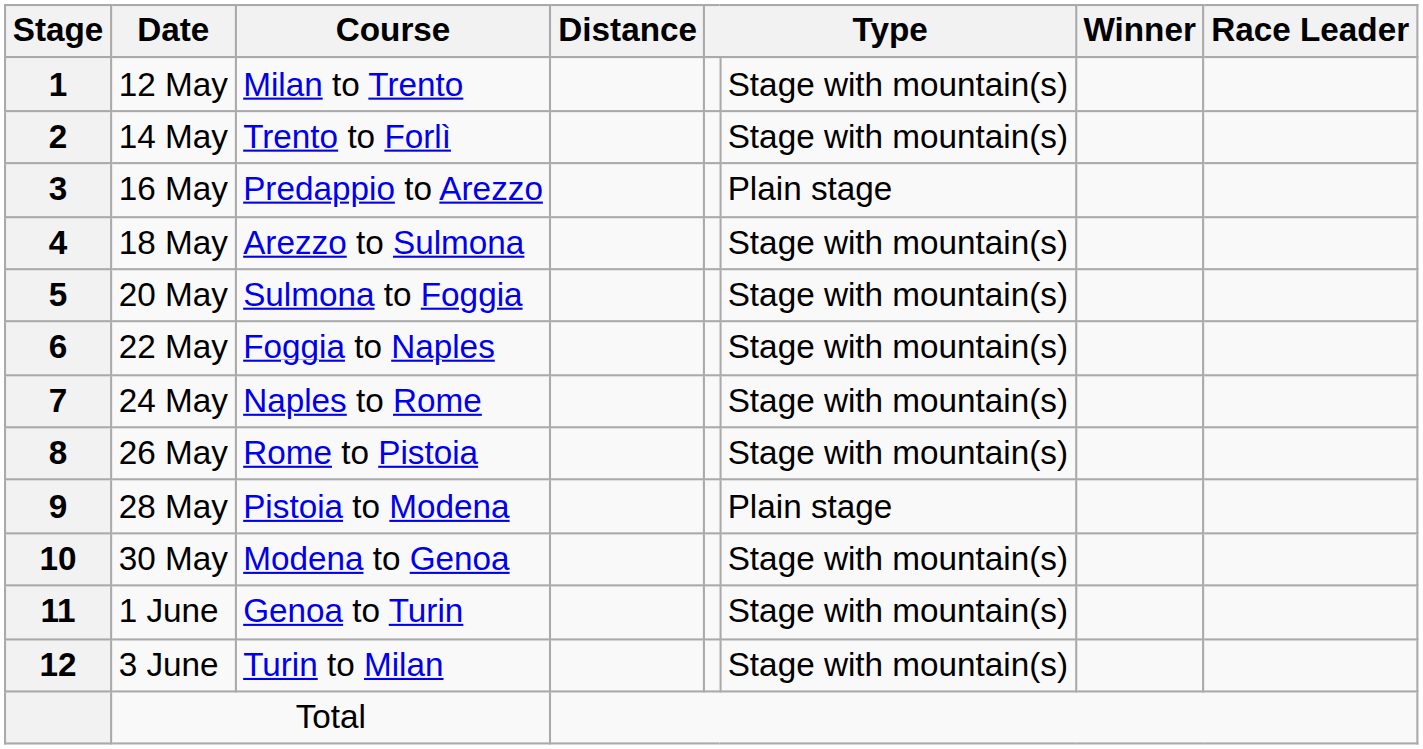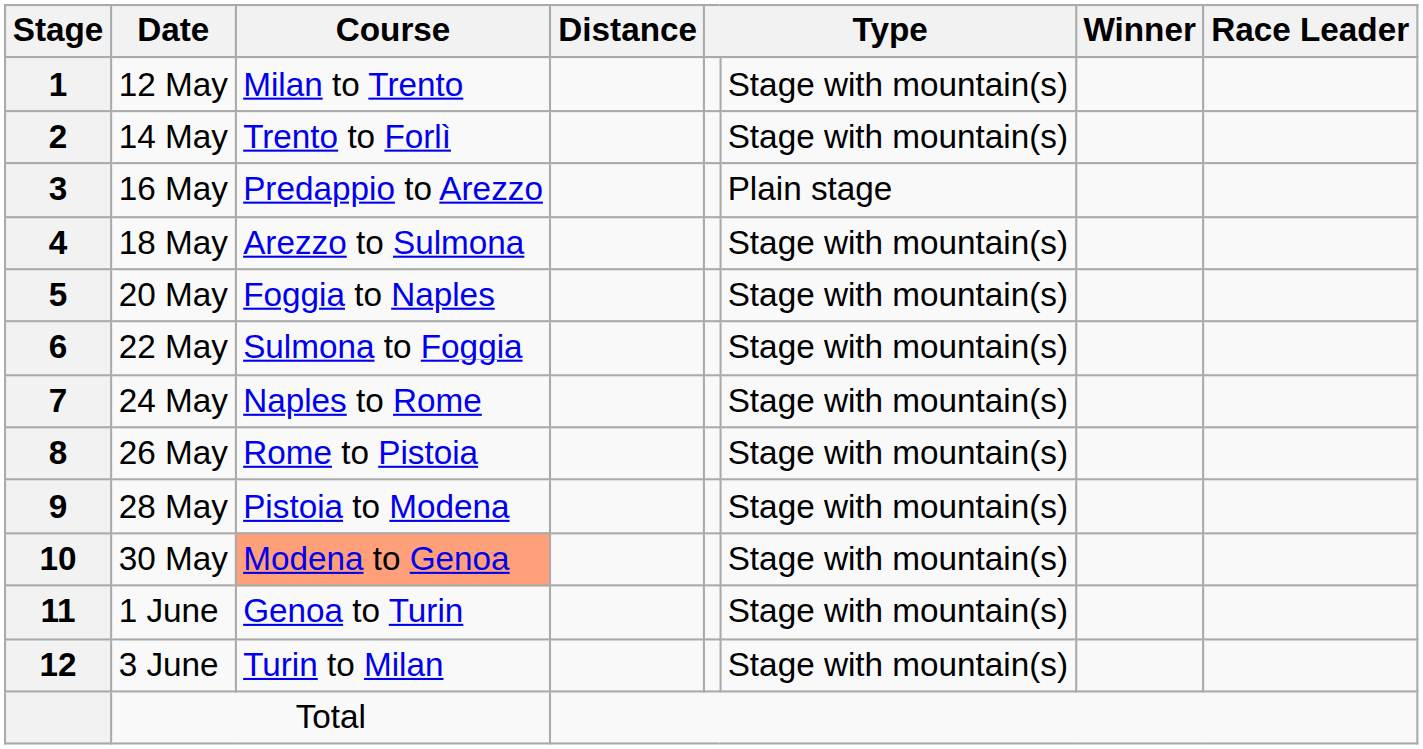 <table class="wikitable">
 <tr style="background:#efefef;">
 <th>Stage</th>
 <th>Date</th>
 <th>Course</th>
 <th>Distance</th>
 <th colspan="2">Type</th>
 <th>Winner</th>
 <th>Race Leader</th>
 </tr>
 <tr>
 <th style="text-align:center">1</th>
 <td>12 May</td>
 <td><a href='#'>Milan</a> to <a href='#'>Trento</a></td>
 <td></td>
 <td style="text-align:center;"></td>
 <td>Stage with mountain(s)</td>
 <td></td>
 <td></td>
 </tr>
 <tr>
 <th style="text-align:center">2</th>
 <td>14 May</td>
 <td><a href='#'>Trento</a> to <a href='#'>Forlì</a></td>
 <td></td>
 <td style="text-align:center;"></td>
 <td>Stage with mountain(s)</td>
 <td></td>
 <td></td>
 </tr>
 <tr>
 <th style="text-align:center">3</th>
 <td>16 May</td>
 <td><a href='#'>Predappio</a> to <a href='#'>Arezzo</a></td>
 <td></td>
 <td style="text-align:center;"></td>
 <td>Plain stage</td>
 <td></td>
 <td></td>
 </tr>
 <tr>
 <th style="text-align:center">4</th>
 <td>18 May</td>
 <td><a href='#'>Arezzo</a> to <a href='#'>Sulmona</a></td>
 <td></td>
 <td style="text-align:center;"></td>
 <td>Stage with mountain(s)</td>
 <td></td>
 <td></td>
 </tr>
 <tr>
 <th style="text-align:center">5</th>
 <td>20 May</td>
-<td><a href='#'>Sulmona</a> to <a href='#'>Foggia</a></td>
+<td><a href='#'>Foggia</a> to <a href='#'>Naples</a></td>
 <td></td>
 <td style="text-align:center;"></td>
 <td>Stage with mountain(s)</td>
 <td></td>
 <td></td>
 </tr>
 <tr>
 <th style="text-align:center">6</th>
 <td>22 May</td>
-<td><a href='#'>Foggia</a> to <a href='#'>Naples</a></td>
+<td><a href='#'>Sulmona</a> to <a href='#'>Foggia</a></td>
 <td></td>
 <td style="text-align:center;"></td>
 <td>Stage with mountain(s)</td>
 <td></td>
 <td></td>
 </tr>
 <tr>
 <th style="text-align:center">7</th>
 <td>24 May</td>
 <td><a href='#'>Naples</a> to <a href='#'>Rome</a></td>
 <td></td>
 <td style="text-align:center;"></td>
 <td>Stage with mountain(s)</td>
 <td></td>
 <td></td>
 </tr>
 <tr>
 <th style="text-align:center">8</th>
 <td>26 May</td>
 <td><a href='#'>Rome</a> to <a href='#'>Pistoia</a></td>
 <td></td>
 <td style="text-align:center;"></td>
 <td>Stage with mountain(s)</td>
 <td></td>
 <td></td>
 </tr>
 <tr>
 <th style="text-align:center">9</th>
 <td>28 May</td>
 <td><a href='#'>Pistoia</a> to <a href='#'>Modena</a></td>
 <td></td>
 <td style="text-align:center;"></td>
-<td>Plain stage</td>
+<td>Stage with mountain(s)</td>
 <td></td>
 <td></td>
 </tr>
 <tr>
 <th style="text-align:center">10</th>
 <td>30 May</td>
-<td><a href='#'>Modena</a> to <a href='#'>Genoa</a></td>
+<td style="background: lightsalmon;"><a href='#'>Modena</a> to <a href='#'>Genoa</a></td>
 <td></td>
 <td style="text-align:center;"></td>
 <td>Stage with mountain(s)</td>
 <td></td>
 <td></td>
 </tr>
 <tr>
 <th style="text-align:center">11</th>
 <td>1 June</td>
 <td><a href='#'>Genoa</a> to <a href='#'>Turin</a></td>
 <td></td>
 <td style="text-align:center;"></td>
 <td>Stage with mountain(s)</td>
 <td></td>
 <td></td>
 </tr>
 <tr>
 <th style="text-align:center">12</th>
 <td>3 June</td>
 <td><a href='#'>Turin</a> to <a href='#'>Milan</a></td>
 <td></td>
 <td style="text-align:center;"></td>
 <td>Stage with mountain(s)</td>
 <td></td>
 <td></td>
 </tr>
 <tr>
 <th></th>
 <td colspan="2" style="text-align:center;">Total</td>
 <td colspan="5" style="text-align:center;"></td>
 </tr>
 </table>
